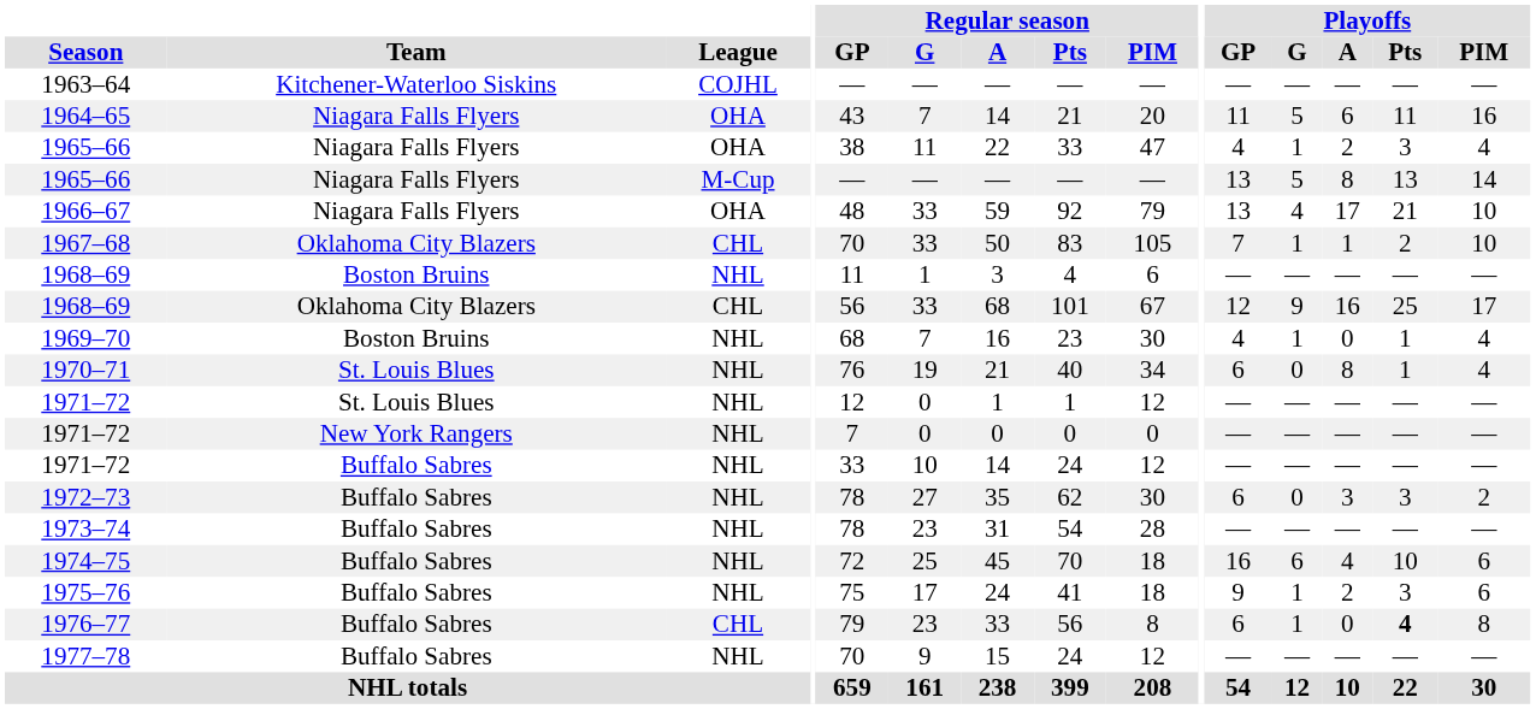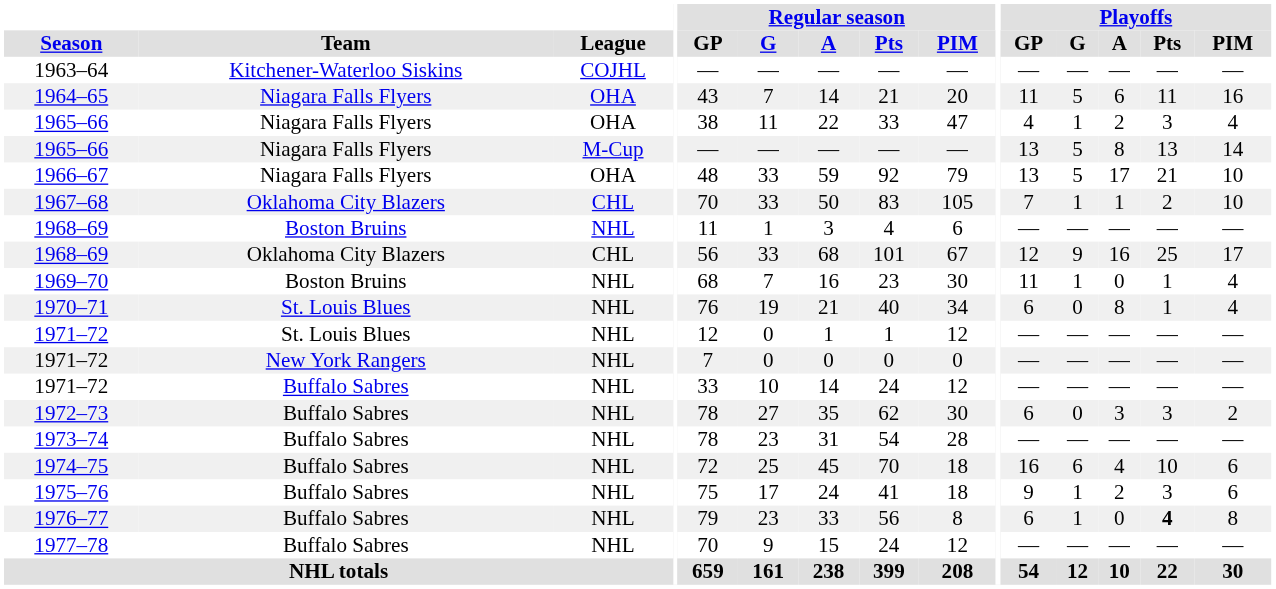 <table border="0" cellpadding="1" cellspacing="0" style="text-align:center; width:60em">
 <tr bgcolor="#e0e0e0">
 <th colspan="3" bgcolor="#ffffff"></th>
 <th rowspan="100" bgcolor="#ffffff"></th>
 <th colspan="5"><a href='#'>Regular season</a></th>
 <th rowspan="100" bgcolor="#ffffff"></th>
 <th colspan="5"><a href='#'>Playoffs</a></th>
 </tr>
 <tr bgcolor="#e0e0e0">
 <th><a href='#'>Season</a></th>
 <th>Team</th>
 <th>League</th>
 <th>GP</th>
 <th><a href='#'>G</a></th>
 <th><a href='#'>A</a></th>
 <th><a href='#'>Pts</a></th>
 <th><a href='#'>PIM</a></th>
 <th>GP</th>
 <th>G</th>
 <th>A</th>
 <th>Pts</th>
 <th>PIM</th>
 </tr>
 <tr>
 <td>1963–64</td>
 <td><a href='#'>Kitchener-Waterloo Siskins</a></td>
 <td><a href='#'>COJHL</a></td>
 <td>—</td>
 <td>—</td>
 <td>—</td>
 <td>—</td>
 <td>—</td>
 <td>—</td>
 <td>—</td>
 <td>—</td>
 <td>—</td>
 <td>—</td>
 </tr>
 <tr bgcolor="#f0f0f0">
 <td><a href='#'>1964–65</a></td>
 <td><a href='#'>Niagara Falls Flyers</a></td>
 <td><a href='#'>OHA</a></td>
 <td>43</td>
 <td>7</td>
 <td>14</td>
 <td>21</td>
 <td>20</td>
 <td>11</td>
 <td>5</td>
 <td>6</td>
 <td>11</td>
 <td>16</td>
 </tr>
 <tr>
 <td><a href='#'>1965–66</a></td>
 <td>Niagara Falls Flyers</td>
 <td>OHA</td>
 <td>38</td>
 <td>11</td>
 <td>22</td>
 <td>33</td>
 <td>47</td>
 <td>4</td>
 <td>1</td>
 <td>2</td>
 <td>3</td>
 <td>4</td>
 </tr>
 <tr bgcolor="#f0f0f0">
 <td><a href='#'>1965–66</a></td>
 <td>Niagara Falls Flyers</td>
 <td><a href='#'>M-Cup</a></td>
 <td>—</td>
 <td>—</td>
 <td>—</td>
 <td>—</td>
 <td>—</td>
 <td>13</td>
 <td>5</td>
 <td>8</td>
 <td>13</td>
 <td>14</td>
 </tr>
 <tr>
 <td><a href='#'>1966–67</a></td>
 <td>Niagara Falls Flyers</td>
 <td>OHA</td>
 <td>48</td>
 <td>33</td>
 <td>59</td>
 <td>92</td>
 <td>79</td>
 <td>13</td>
-<td>4</td>
+<td>5</td>
 <td>17</td>
 <td>21</td>
 <td>10</td>
 </tr>
 <tr bgcolor="#f0f0f0">
 <td><a href='#'>1967–68</a></td>
 <td><a href='#'>Oklahoma City Blazers</a></td>
 <td><a href='#'>CHL</a></td>
 <td>70</td>
 <td>33</td>
 <td>50</td>
 <td>83</td>
 <td>105</td>
 <td>7</td>
 <td>1</td>
 <td>1</td>
 <td>2</td>
 <td>10</td>
 </tr>
 <tr>
 <td><a href='#'>1968–69</a></td>
 <td><a href='#'>Boston Bruins</a></td>
 <td><a href='#'>NHL</a></td>
 <td>11</td>
 <td>1</td>
 <td>3</td>
 <td>4</td>
 <td>6</td>
 <td>—</td>
 <td>—</td>
 <td>—</td>
 <td>—</td>
 <td>—</td>
 </tr>
 <tr bgcolor="#f0f0f0">
 <td><a href='#'>1968–69</a></td>
 <td>Oklahoma City Blazers</td>
 <td>CHL</td>
 <td>56</td>
 <td>33</td>
 <td>68</td>
 <td>101</td>
 <td>67</td>
 <td>12</td>
 <td>9</td>
 <td>16</td>
 <td>25</td>
 <td>17</td>
 </tr>
 <tr>
 <td><a href='#'>1969–70</a></td>
 <td>Boston Bruins</td>
 <td>NHL</td>
 <td>68</td>
 <td>7</td>
 <td>16</td>
 <td>23</td>
 <td>30</td>
-<td>4</td>
+<td>11</td>
 <td>1</td>
 <td>0</td>
 <td>1</td>
 <td>4</td>
 </tr>
 <tr bgcolor="#f0f0f0">
 <td><a href='#'>1970–71</a></td>
 <td><a href='#'>St. Louis Blues</a></td>
 <td>NHL</td>
 <td>76</td>
 <td>19</td>
 <td>21</td>
 <td>40</td>
 <td>34</td>
 <td>6</td>
 <td>0</td>
 <td>8</td>
 <td>1</td>
 <td>4</td>
 </tr>
 <tr>
 <td><a href='#'>1971–72</a></td>
 <td>St. Louis Blues</td>
 <td>NHL</td>
 <td>12</td>
 <td>0</td>
 <td>1</td>
 <td>1</td>
 <td>12</td>
 <td>—</td>
 <td>—</td>
 <td>—</td>
 <td>—</td>
 <td>—</td>
 </tr>
 <tr bgcolor="#f0f0f0">
 <td>1971–72</td>
 <td><a href='#'>New York Rangers</a></td>
 <td>NHL</td>
 <td>7</td>
 <td>0</td>
 <td>0</td>
 <td>0</td>
 <td>0</td>
 <td>—</td>
 <td>—</td>
 <td>—</td>
 <td>—</td>
 <td>—</td>
 </tr>
 <tr>
 <td>1971–72</td>
 <td><a href='#'>Buffalo Sabres</a></td>
 <td>NHL</td>
 <td>33</td>
 <td>10</td>
 <td>14</td>
 <td>24</td>
 <td>12</td>
 <td>—</td>
 <td>—</td>
 <td>—</td>
 <td>—</td>
 <td>—</td>
 </tr>
 <tr bgcolor="#f0f0f0">
 <td><a href='#'>1972–73</a></td>
 <td>Buffalo Sabres</td>
 <td>NHL</td>
 <td>78</td>
 <td>27</td>
 <td>35</td>
 <td>62</td>
 <td>30</td>
 <td>6</td>
 <td>0</td>
 <td>3</td>
 <td>3</td>
 <td>2</td>
 </tr>
 <tr>
 <td><a href='#'>1973–74</a></td>
 <td>Buffalo Sabres</td>
 <td>NHL</td>
 <td>78</td>
 <td>23</td>
 <td>31</td>
 <td>54</td>
 <td>28</td>
 <td>—</td>
 <td>—</td>
 <td>—</td>
 <td>—</td>
 <td>—</td>
 </tr>
 <tr bgcolor="#f0f0f0">
 <td><a href='#'>1974–75</a></td>
 <td>Buffalo Sabres</td>
 <td>NHL</td>
 <td>72</td>
 <td>25</td>
 <td>45</td>
 <td>70</td>
 <td>18</td>
 <td>16</td>
 <td>6</td>
 <td>4</td>
 <td>10</td>
 <td>6</td>
 </tr>
 <tr>
 <td><a href='#'>1975–76</a></td>
 <td>Buffalo Sabres</td>
 <td>NHL</td>
 <td>75</td>
 <td>17</td>
 <td>24</td>
 <td>41</td>
 <td>18</td>
 <td>9</td>
 <td>1</td>
 <td>2</td>
 <td>3</td>
 <td>6</td>
 </tr>
 <tr bgcolor="#f0f0f0">
 <td><a href='#'>1976–77</a></td>
 <td>Buffalo Sabres</td>
-<td><a href='#'>CHL</a></td>
+<td>NHL</td>
 <td>79</td>
 <td>23</td>
 <td>33</td>
 <td>56</td>
 <td>8</td>
 <td>6</td>
 <td>1</td>
 <td>0</td>
 <td><strong>4</strong></td>
 <td>8</td>
 </tr>
 <tr>
 <td><a href='#'>1977–78</a></td>
 <td>Buffalo Sabres</td>
 <td>NHL</td>
 <td>70</td>
 <td>9</td>
 <td>15</td>
 <td>24</td>
 <td>12</td>
 <td>—</td>
 <td>—</td>
 <td>—</td>
 <td>—</td>
 <td>—</td>
 </tr>
 <tr bgcolor="#e0e0e0">
 <th colspan="3">NHL totals</th>
 <th>659</th>
 <th>161</th>
 <th>238</th>
 <th>399</th>
 <th>208</th>
 <th>54</th>
 <th>12</th>
 <th>10</th>
 <th>22</th>
 <th>30</th>
 </tr>
 </table>
